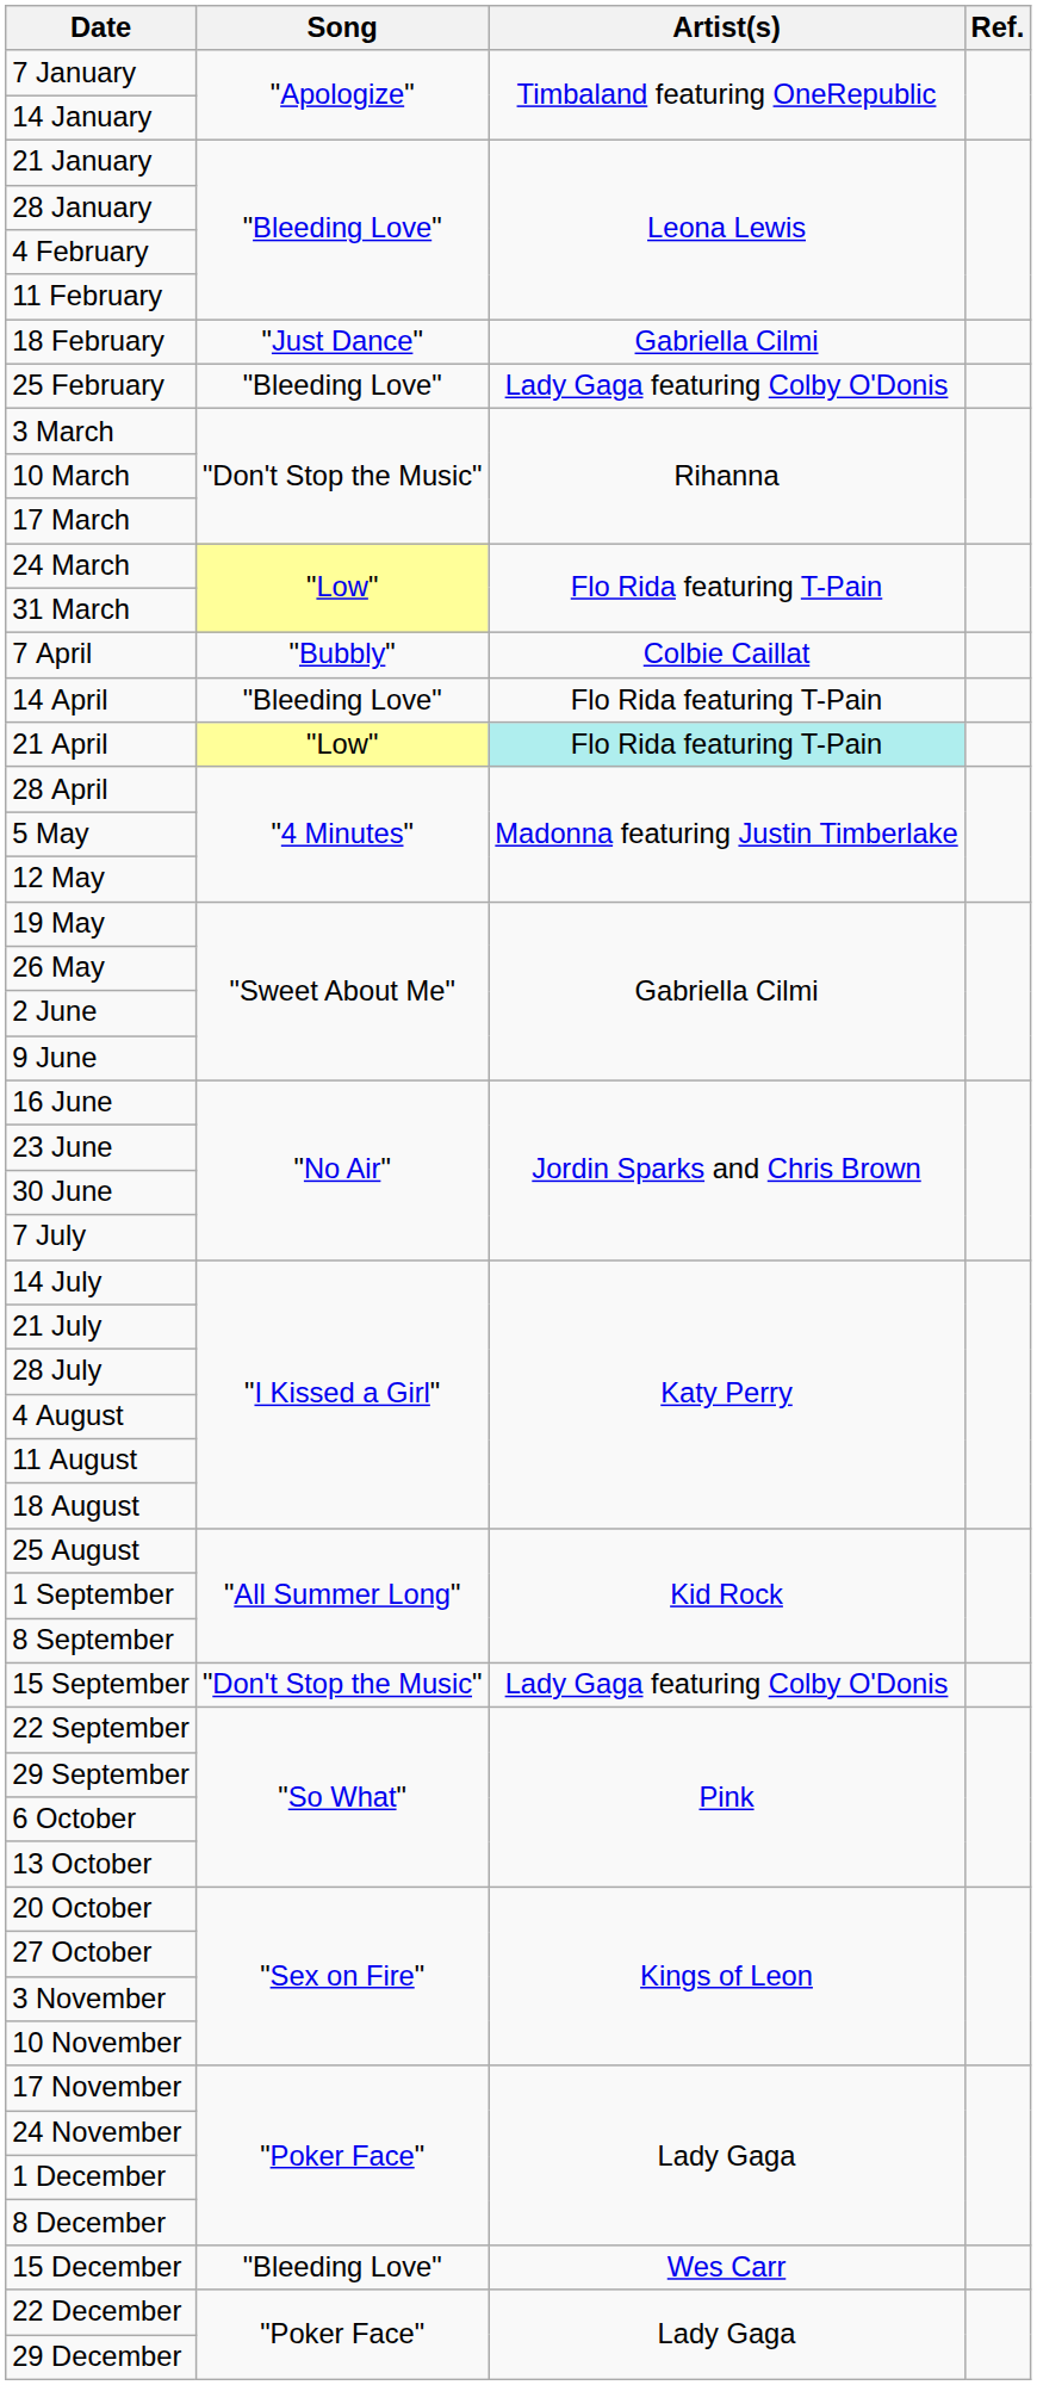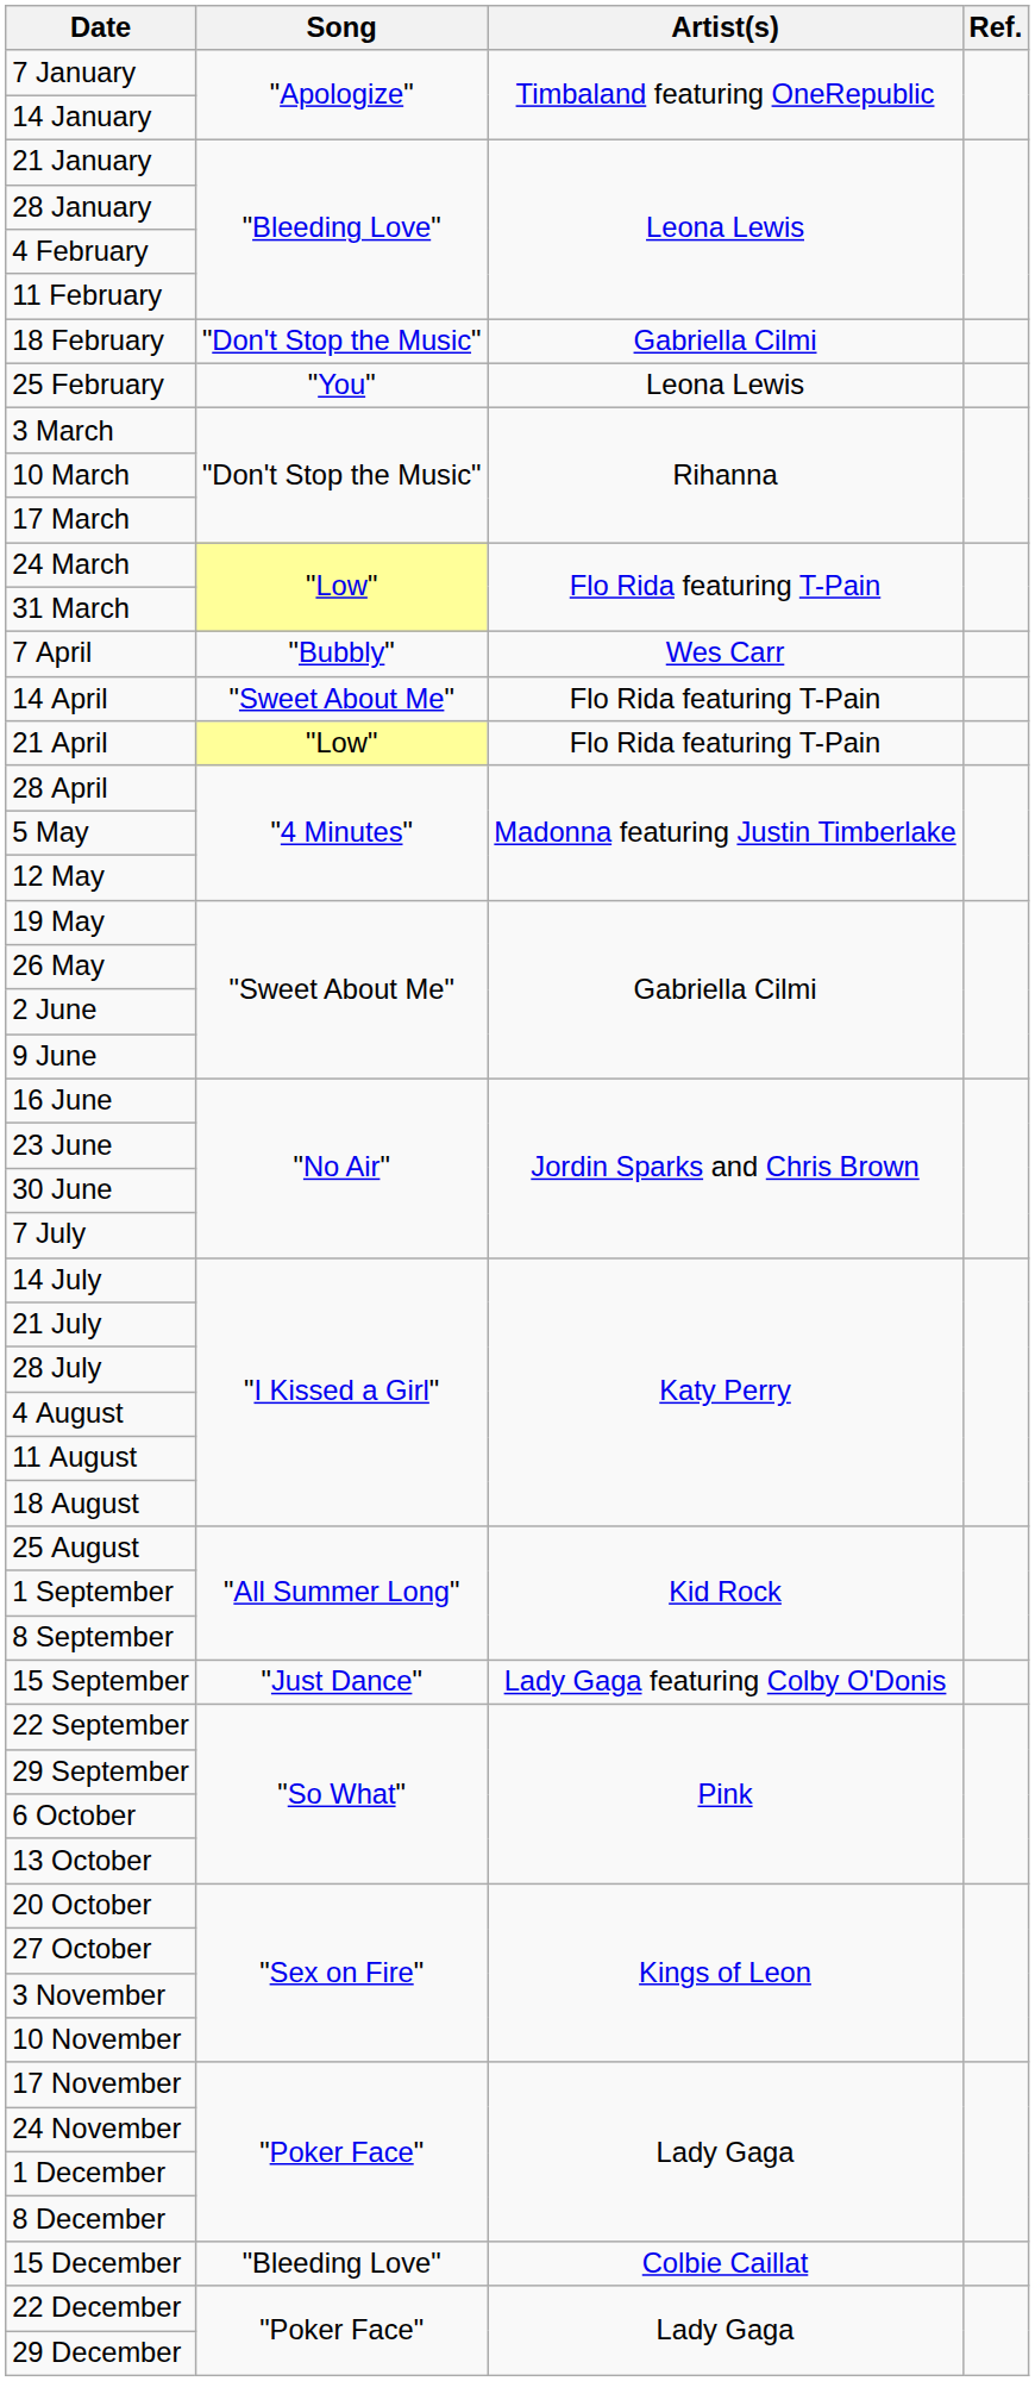 <table class="wikitable">
 <tr>
 <th style="text-align: center;">Date</th>
 <th style="text-align: center;">Song</th>
 <th style="text-align: center;">Artist(s)</th>
 <th style="text-align: center;">Ref.</th>
 </tr>
 <tr>
 <td>7 January</td>
 <td rowspan="2" style="text-align: center;">"<a href='#'>Apologize</a>"</td>
 <td rowspan="2" style="text-align: center;"><a href='#'>Timbaland</a> featuring <a href='#'>OneRepublic</a></td>
 <td rowspan="2" style="text-align: center;"></td>
 </tr>
 <tr>
 <td>14 January</td>
 </tr>
 <tr>
 <td>21 January</td>
 <td rowspan="4" style="text-align: center;">"<a href='#'>Bleeding Love</a>"</td>
 <td rowspan="4" style="text-align: center;"><a href='#'>Leona Lewis</a></td>
 <td rowspan="4" style="text-align: center;"></td>
 </tr>
 <tr>
 <td>28 January</td>
 </tr>
 <tr>
 <td>4 February</td>
 </tr>
 <tr>
 <td>11 February</td>
 </tr>
 <tr>
 <td>18 February</td>
-<td style="text-align: center;">"<a href='#'>Just Dance</a>"</td>
+<td style="text-align: center;">"<a href='#'>Don't Stop the Music</a>"</td>
 <td style="text-align: center;"><a href='#'>Gabriella Cilmi</a></td>
 <td style="text-align: center;"></td>
 </tr>
 <tr>
 <td>25 February</td>
-<td style="text-align: center;">"Bleeding Love"</td>
-<td style="text-align: center;"><a href='#'>Lady Gaga</a> featuring <a href='#'>Colby O'Donis</a></td>
+<td style="text-align: center;">"<a href='#'>You</a>"</td>
+<td style="text-align: center;">Leona Lewis</td>
 <td style="text-align: center;"></td>
 </tr>
 <tr>
 <td>3 March</td>
 <td rowspan="3" style="text-align: center;">"Don't Stop the Music"</td>
 <td rowspan="3" style="text-align: center;">Rihanna</td>
 <td rowspan="3" style="text-align: center;"></td>
 </tr>
 <tr>
 <td>10 March</td>
 </tr>
 <tr>
 <td>17 March</td>
 </tr>
 <tr>
 <td>24 March</td>
 <td bgcolor=#FFFF99 rowspan="2" style="text-align: center;">"<a href='#'>Low</a>"</td>
 <td rowspan="2" style="text-align: center;"><a href='#'>Flo Rida</a> featuring <a href='#'>T-Pain</a></td>
 <td rowspan="2" style="text-align: center;"></td>
 </tr>
 <tr>
 <td>31 March</td>
 </tr>
 <tr>
 <td>7 April</td>
 <td style="text-align: center;">"<a href='#'>Bubbly</a>"</td>
-<td style="text-align: center;"><a href='#'>Colbie Caillat</a></td>
+<td style="text-align: center;"><a href='#'>Wes Carr</a></td>
 <td style="text-align: center;"></td>
 </tr>
 <tr>
 <td>14 April</td>
-<td style="text-align: center;">"Bleeding Love"</td>
+<td style="text-align: center;">"<a href='#'>Sweet About Me</a>"</td>
 <td style="text-align: center;">Flo Rida featuring T-Pain</td>
 <td style="text-align: center;"></td>
 </tr>
 <tr>
 <td>21 April</td>
 <td bgcolor=#FFFF99 style="text-align: center;">"Low"</td>
-<td style="background: paleturquoise; text-align: center;">Flo Rida featuring T-Pain</td>
+<td style="text-align: center;">Flo Rida featuring T-Pain</td>
 <td style="text-align: center;"></td>
 </tr>
 <tr>
 <td>28 April</td>
 <td rowspan="3" style="text-align: center;">"<a href='#'>4 Minutes</a>"</td>
 <td rowspan="3" style="text-align: center;"><a href='#'>Madonna</a> featuring <a href='#'>Justin Timberlake</a></td>
 <td rowspan="3" style="text-align: center;"></td>
 </tr>
 <tr>
 <td>5 May</td>
 </tr>
 <tr>
 <td>12 May</td>
 </tr>
 <tr>
 <td>19 May</td>
 <td rowspan="4" style="text-align: center;">"Sweet About Me"</td>
 <td rowspan="4" style="text-align: center;">Gabriella Cilmi</td>
 <td rowspan="4" style="text-align: center;"></td>
 </tr>
 <tr>
 <td>26 May</td>
 </tr>
 <tr>
 <td>2 June</td>
 </tr>
 <tr>
 <td>9 June</td>
 </tr>
 <tr>
 <td>16 June</td>
 <td rowspan="4" style="text-align: center;">"<a href='#'>No Air</a>"</td>
 <td rowspan="4" style="text-align: center;"><a href='#'>Jordin Sparks</a> and <a href='#'>Chris Brown</a></td>
 <td rowspan="4" style="text-align: center;"></td>
 </tr>
 <tr>
 <td>23 June</td>
 </tr>
 <tr>
 <td>30 June</td>
 </tr>
 <tr>
 <td>7 July</td>
 </tr>
 <tr>
 <td>14 July</td>
 <td rowspan="6" style="text-align: center;">"<a href='#'>I Kissed a Girl</a>"</td>
 <td rowspan="6" style="text-align: center;"><a href='#'>Katy Perry</a></td>
 <td rowspan="6" style="text-align: center;"></td>
 </tr>
 <tr>
 <td>21 July</td>
 </tr>
 <tr>
 <td>28 July</td>
 </tr>
 <tr>
 <td>4 August</td>
 </tr>
 <tr>
 <td>11 August</td>
 </tr>
 <tr>
 <td>18 August</td>
 </tr>
 <tr>
 <td>25 August</td>
 <td rowspan="3" style="text-align: center;">"<a href='#'>All Summer Long</a>"</td>
 <td rowspan="3" style="text-align: center;"><a href='#'>Kid Rock</a></td>
 <td rowspan="3" style="text-align: center;"></td>
 </tr>
 <tr>
 <td>1 September</td>
 </tr>
 <tr>
 <td>8 September</td>
 </tr>
 <tr>
 <td>15 September</td>
-<td style="text-align: center;">"<a href='#'>Don't Stop the Music</a>"</td>
+<td style="text-align: center;">"<a href='#'>Just Dance</a>"</td>
 <td style="text-align: center;"><a href='#'>Lady Gaga</a> featuring <a href='#'>Colby O'Donis</a></td>
 <td style="text-align: center;"></td>
 </tr>
 <tr>
 <td>22 September</td>
 <td rowspan="4" style="text-align: center;">"<a href='#'>So What</a>"</td>
 <td rowspan="4" style="text-align: center;"><a href='#'>Pink</a></td>
 <td rowspan="4" style="text-align: center;"></td>
 </tr>
 <tr>
 <td>29 September</td>
 </tr>
 <tr>
 <td>6 October</td>
 </tr>
 <tr>
 <td>13 October</td>
 </tr>
 <tr>
 <td>20 October</td>
 <td rowspan="4" style="text-align: center;">"<a href='#'>Sex on Fire</a>"</td>
 <td rowspan="4" style="text-align: center;"><a href='#'>Kings of Leon</a></td>
 <td rowspan="4" style="text-align: center;"></td>
 </tr>
 <tr>
 <td>27 October</td>
 </tr>
 <tr>
 <td>3 November</td>
 </tr>
 <tr>
 <td>10 November</td>
 </tr>
 <tr>
 <td>17 November</td>
 <td rowspan="4" style="text-align: center;">"<a href='#'>Poker Face</a>"</td>
 <td rowspan="4" style="text-align: center;">Lady Gaga</td>
 <td rowspan="4" style="text-align: center;"></td>
 </tr>
 <tr>
 <td>24 November</td>
 </tr>
 <tr>
 <td>1 December</td>
 </tr>
 <tr>
 <td>8 December</td>
 </tr>
 <tr>
 <td>15 December</td>
 <td style="text-align: center;">"Bleeding Love"</td>
-<td style="text-align: center;"><a href='#'>Wes Carr</a></td>
+<td style="text-align: center;"><a href='#'>Colbie Caillat</a></td>
 <td style="text-align: center;"></td>
 </tr>
 <tr>
 <td>22 December</td>
 <td rowspan="2" style="text-align: center;">"Poker Face"</td>
 <td rowspan="2" style="text-align: center;">Lady Gaga</td>
 <td rowspan="2" style="text-align: center;"></td>
 </tr>
 <tr>
 <td>29 December</td>
 </tr>
 </table>
